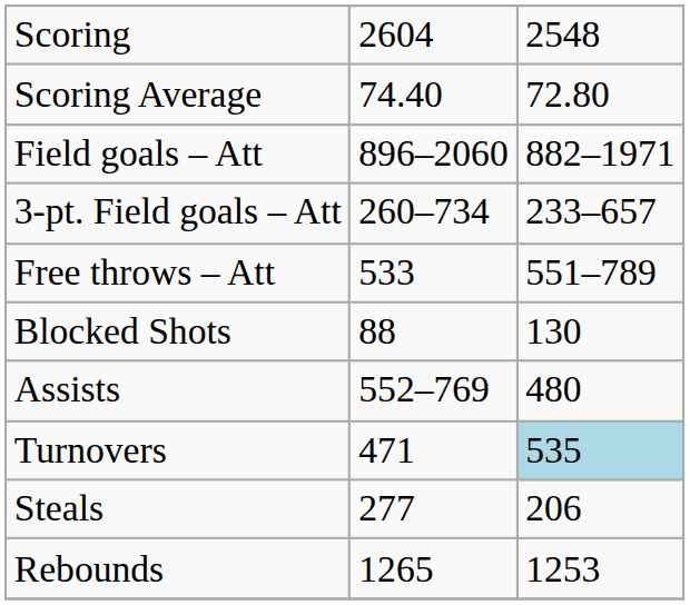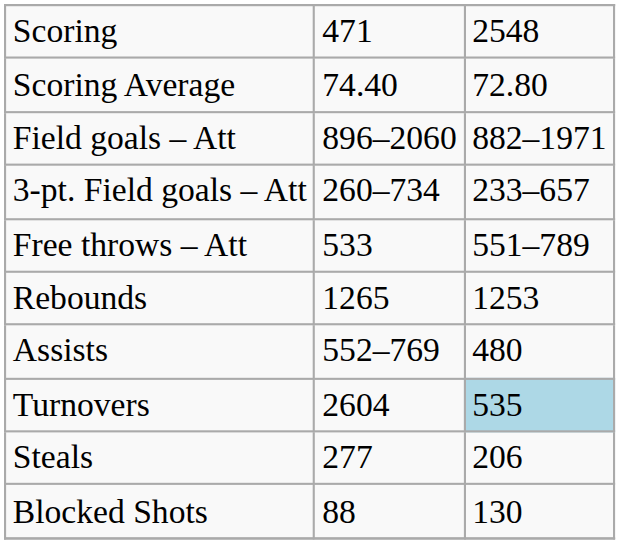 <table class="wikitable">
 <tr>
 </tr>
 <tr>
 <td>Scoring</td>
-<td>2604</td>
+<td>471</td>
 <td>2548</td>
 </tr>
 <tr>
 <td>Scoring Average</td>
 <td>74.40</td>
 <td>72.80</td>
 </tr>
 <tr>
 <td>Field goals – Att</td>
 <td>896–2060</td>
 <td>882–1971</td>
 </tr>
 <tr>
 <td>3-pt. Field goals – Att</td>
 <td>260–734</td>
 <td>233–657</td>
 </tr>
 <tr>
 <td>Free throws – Att</td>
 <td>533</td>
 <td>551–789</td>
 </tr>
 <tr>
-<td>Blocked Shots</td>
-<td>88</td>
-<td>130</td>
+<td>Rebounds</td>
+<td>1265</td>
+<td>1253</td>
 </tr>
 <tr>
 <td>Assists</td>
 <td>552–769</td>
 <td>480</td>
 </tr>
 <tr>
 <td>Turnovers</td>
-<td>471</td>
+<td>2604</td>
 <td style="background: lightblue;">535</td>
 </tr>
 <tr>
 <td>Steals</td>
 <td>277</td>
 <td>206</td>
 </tr>
 <tr>
-<td>Rebounds</td>
-<td>1265</td>
-<td>1253</td>
+<td>Blocked Shots</td>
+<td>88</td>
+<td>130</td>
 </tr>
 <tr>
 </tr>
 </table>
